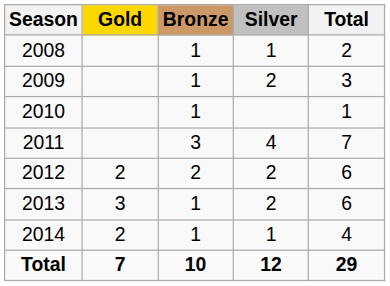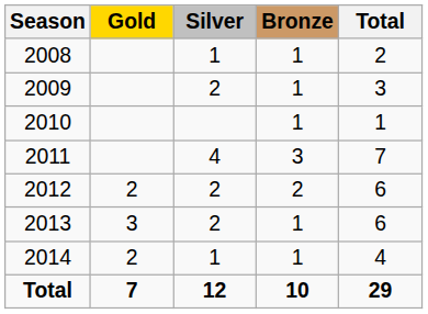 <table class="wikitable" style="text-align:center;">
 <tr>
 <th width = "55">Season</th>
 <th width = "55" style="background: gold;">Gold</th>
+<th width = "55" style="background: silver;">Silver</th>
 <th width = "55" style="background: #cc9966;">Bronze</th>
-<th width = "55" style="background: silver;">Silver</th>
 <th width = "55">Total</th>
 </tr>
 <tr>
 <td>2008</td>
 <td></td>
 <td>1</td>
 <td>1</td>
 <td>2</td>
 </tr>
 <tr>
 <td>2009</td>
 <td></td>
+<td>2</td>
 <td>1</td>
-<td>2</td>
 <td>3</td>
 </tr>
 <tr>
 <td>2010</td>
 <td></td>
+<td></td>
 <td>1</td>
-<td></td>
 <td>1</td>
 </tr>
 <tr>
 <td>2011</td>
 <td></td>
+<td>4</td>
 <td>3</td>
-<td>4</td>
 <td>7</td>
 </tr>
 <tr>
 <td>2012</td>
 <td>2</td>
 <td>2</td>
 <td>2</td>
 <td>6</td>
 </tr>
 <tr>
 <td>2013</td>
 <td>3</td>
+<td>2</td>
 <td>1</td>
-<td>2</td>
 <td>6</td>
 </tr>
 <tr>
 <td>2014</td>
 <td>2</td>
 <td>1</td>
 <td>1</td>
 <td>4</td>
 </tr>
 <tr>
 <td><strong>Total</strong></td>
 <td><strong>7</strong></td>
+<td><strong>12</strong></td>
 <td><strong>10</strong></td>
-<td><strong>12</strong></td>
 <td><strong>29</strong></td>
 </tr>
 </table>
